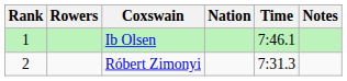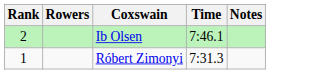 <table class="wikitable sortable" style="text-align:center">
 <tr>
 <th>Rank</th>
 <th>Rowers</th>
 <th>Coxswain</th>
-<th>Nation</th>
 <th>Time</th>
 <th>Notes</th>
 </tr>
 <tr bgcolor=bbf3bb>
-<td>1</td>
+<td>2</td>
 <td align=left></td>
 <td align=left><a href='#'>Ib Olsen</a></td>
-<td align=left></td>
 <td>7:46.1</td>
 <td></td>
 </tr>
 <tr>
-<td>2</td>
+<td>1</td>
 <td align=left></td>
 <td align=left><a href='#'>Róbert Zimonyi</a></td>
-<td align=left></td>
 <td>7:31.3</td>
 <td></td>
 </tr>
 </table>
